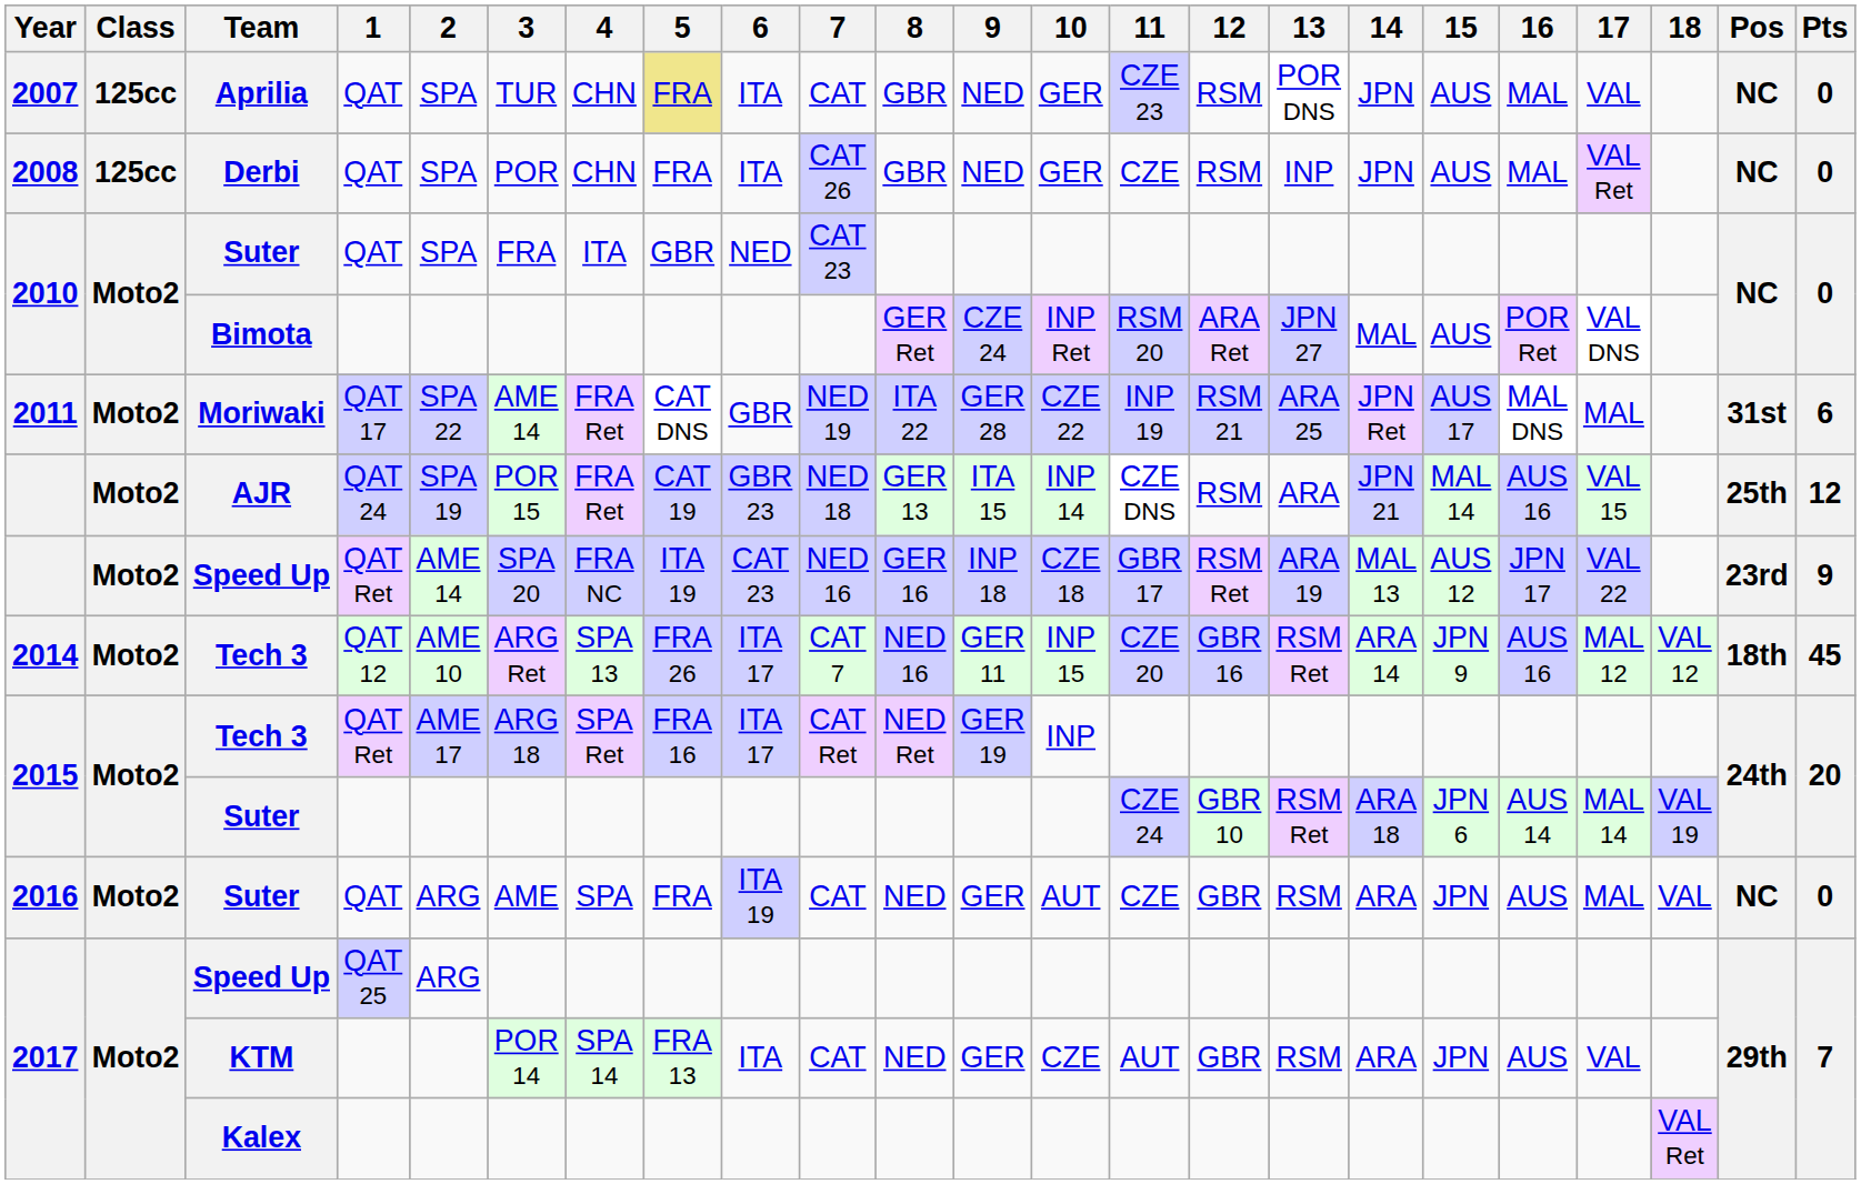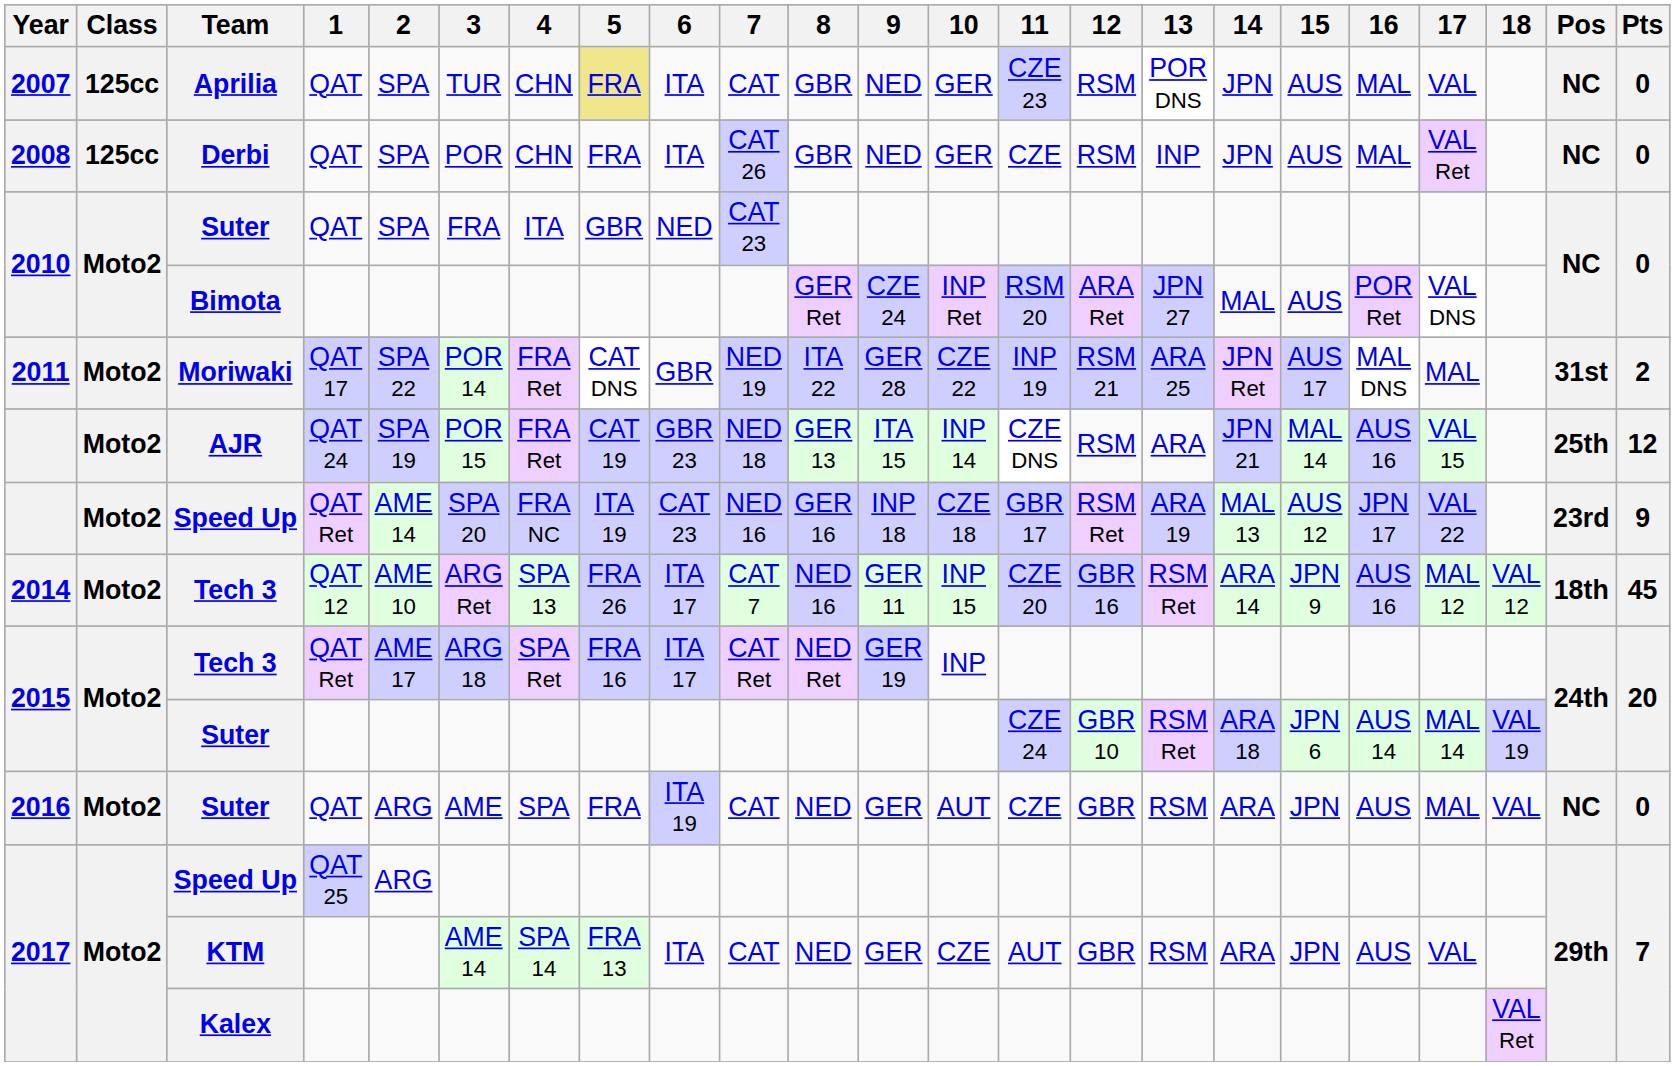 <table class="wikitable" style="text-align:center;">
 <tr>
 <th>Year</th>
 <th>Class</th>
 <th>Team</th>
 <th>1</th>
 <th>2</th>
 <th>3</th>
 <th>4</th>
 <th>5</th>
 <th>6</th>
 <th>7</th>
 <th>8</th>
 <th>9</th>
 <th>10</th>
 <th>11</th>
 <th>12</th>
 <th>13</th>
 <th>14</th>
 <th>15</th>
 <th>16</th>
 <th>17</th>
 <th>18</th>
 <th>Pos</th>
 <th>Pts</th>
 </tr>
 <tr>
 <th><a href='#'>2007</a></th>
 <th>125cc</th>
 <th><a href='#'>Aprilia</a></th>
 <td><a href='#'>QAT</a></td>
 <td><a href='#'>SPA</a></td>
 <td><a href='#'>TUR</a></td>
 <td><a href='#'>CHN</a></td>
 <td style="background: khaki;"><a href='#'>FRA</a></td>
 <td><a href='#'>ITA</a></td>
 <td><a href='#'>CAT</a></td>
 <td><a href='#'>GBR</a></td>
 <td><a href='#'>NED</a></td>
 <td><a href='#'>GER</a></td>
 <td style="background:#CFCFFF;"><a href='#'>CZE</a><br><small>23</small></td>
 <td><a href='#'>RSM</a></td>
 <td style="background:#FFFFFF;"><a href='#'>POR</a><br><small>DNS</small></td>
 <td><a href='#'>JPN</a></td>
 <td><a href='#'>AUS</a></td>
 <td><a href='#'>MAL</a></td>
 <td><a href='#'>VAL</a></td>
 <td></td>
 <th>NC</th>
 <th>0</th>
 </tr>
 <tr>
 <th><a href='#'>2008</a></th>
 <th>125cc</th>
 <th><a href='#'>Derbi</a></th>
 <td><a href='#'>QAT</a></td>
 <td><a href='#'>SPA</a></td>
 <td><a href='#'>POR</a></td>
 <td><a href='#'>CHN</a></td>
 <td><a href='#'>FRA</a></td>
 <td><a href='#'>ITA</a></td>
 <td style="background:#CFCFFF;"><a href='#'>CAT</a><br><small>26</small></td>
 <td><a href='#'>GBR</a></td>
 <td><a href='#'>NED</a></td>
 <td><a href='#'>GER</a></td>
 <td><a href='#'>CZE</a></td>
 <td><a href='#'>RSM</a></td>
 <td><a href='#'>INP</a></td>
 <td><a href='#'>JPN</a></td>
 <td><a href='#'>AUS</a></td>
 <td><a href='#'>MAL</a></td>
 <td style="background:#EFCFFF;"><a href='#'>VAL</a><br><small>Ret</small></td>
 <td></td>
 <th>NC</th>
 <th>0</th>
 </tr>
 <tr>
 <th rowspan=2><a href='#'>2010</a></th>
 <th rowspan=2>Moto2</th>
 <th><a href='#'>Suter</a></th>
 <td><a href='#'>QAT</a></td>
 <td><a href='#'>SPA</a></td>
 <td><a href='#'>FRA</a></td>
 <td><a href='#'>ITA</a></td>
 <td><a href='#'>GBR</a></td>
 <td><a href='#'>NED</a></td>
 <td style="background:#CFCFFF;"><a href='#'>CAT</a><br><small>23</small></td>
 <td></td>
 <td></td>
 <td></td>
 <td></td>
 <td></td>
 <td></td>
 <td></td>
 <td></td>
 <td></td>
 <td></td>
 <td></td>
 <th rowspan=2>NC</th>
 <th rowspan=2>0</th>
 </tr>
 <tr>
 <th><a href='#'>Bimota</a></th>
 <td></td>
 <td></td>
 <td></td>
 <td></td>
 <td></td>
 <td></td>
 <td></td>
 <td style="background:#EFCFFF;"><a href='#'>GER</a><br><small>Ret</small></td>
 <td style="background:#CFCFFF;"><a href='#'>CZE</a><br><small>24</small></td>
 <td style="background:#EFCFFF;"><a href='#'>INP</a><br><small>Ret</small></td>
 <td style="background:#CFCFFF;"><a href='#'>RSM</a><br><small>20</small></td>
 <td style="background:#EFCFFF;"><a href='#'>ARA</a><br><small>Ret</small></td>
 <td style="background:#CFCFFF;"><a href='#'>JPN</a><br><small>27</small></td>
 <td><a href='#'>MAL</a></td>
 <td><a href='#'>AUS</a></td>
 <td style="background:#EFCFFF;"><a href='#'>POR</a><br><small>Ret</small></td>
 <td style="background:#FFFFFF;"><a href='#'>VAL</a><br><small>DNS</small></td>
 <td></td>
 </tr>
 <tr>
 <th><a href='#'>2011</a></th>
 <th>Moto2</th>
 <th><a href='#'>Moriwaki</a></th>
 <td style="background:#CFCFFF;"><a href='#'>QAT</a><br><small>17</small></td>
 <td style="background:#CFCFFF;"><a href='#'>SPA</a><br><small>22</small></td>
-<td style="background:#dfffdf;"><a href='#'>AME</a><br><small>14</small></td>
+<td style="background:#DFFFDF;"><a href='#'>POR</a><br><small>14</small></td>
 <td style="background:#EFCFFF;"><a href='#'>FRA</a><br><small>Ret</small></td>
 <td style="background:#FFFFFF;"><a href='#'>CAT</a><br><small>DNS</small></td>
 <td><a href='#'>GBR</a></td>
 <td style="background:#CFCFFF;"><a href='#'>NED</a><br><small>19</small></td>
 <td style="background:#CFCFFF;"><a href='#'>ITA</a><br><small>22</small></td>
 <td style="background:#CFCFFF;"><a href='#'>GER</a><br><small>28</small></td>
 <td style="background:#CFCFFF;"><a href='#'>CZE</a><br><small>22</small></td>
 <td style="background:#CFCFFF;"><a href='#'>INP</a><br><small>19</small></td>
 <td style="background:#CFCFFF;"><a href='#'>RSM</a><br><small>21</small></td>
 <td style="background:#CFCFFF;"><a href='#'>ARA</a><br><small>25</small></td>
 <td style="background:#EFCFFF;"><a href='#'>JPN</a><br><small>Ret</small></td>
 <td style="background:#CFCFFF;"><a href='#'>AUS</a><br><small>17</small></td>
 <td style="background:#FFFFFF;"><a href='#'>MAL</a><br><small>DNS</small></td>
 <td><a href='#'>MAL</a></td>
 <td></td>
 <th>31st</th>
-<th>6</th>
+<th>2</th>
 </tr>
 <tr>
 <th></th>
 <th>Moto2</th>
 <th><a href='#'>AJR</a></th>
 <td style="background:#CFCFFF;"><a href='#'>QAT</a><br><small>24</small></td>
 <td style="background:#CFCFFF;"><a href='#'>SPA</a><br><small>19</small></td>
 <td style="background:#DFFFDF;"><a href='#'>POR</a><br><small>15</small></td>
 <td style="background:#EFCFFF;"><a href='#'>FRA</a><br><small>Ret</small></td>
 <td style="background:#CFCFFF;"><a href='#'>CAT</a><br><small>19</small></td>
 <td style="background:#CFCFFF;"><a href='#'>GBR</a><br><small>23</small></td>
 <td style="background:#CFCFFF;"><a href='#'>NED</a><br><small>18</small></td>
 <td style="background:#DFFFDF;"><a href='#'>GER</a><br><small>13</small></td>
 <td style="background:#DFFFDF;"><a href='#'>ITA</a><br><small>15</small></td>
 <td style="background:#DFFFDF;"><a href='#'>INP</a><br><small>14</small></td>
 <td style="background:#FFFFFF;"><a href='#'>CZE</a><br><small>DNS</small></td>
 <td><a href='#'>RSM</a></td>
 <td><a href='#'>ARA</a></td>
 <td style="background:#CFCFFF;"><a href='#'>JPN</a><br><small>21</small></td>
 <td style="background:#DFFFDF;"><a href='#'>MAL</a><br><small>14</small></td>
 <td style="background:#CFCFFF;"><a href='#'>AUS</a><br><small>16</small></td>
 <td style="background:#DFFFDF;"><a href='#'>VAL</a><br><small>15</small></td>
 <td></td>
 <th>25th</th>
 <th>12</th>
 </tr>
 <tr>
 <th></th>
 <th>Moto2</th>
 <th><a href='#'>Speed Up</a></th>
 <td style="background:#EFCFFF;"><a href='#'>QAT</a><br><small>Ret</small></td>
 <td style="background:#DFFFDF;"><a href='#'>AME</a><br><small>14</small></td>
 <td style="background:#CFCFFF;"><a href='#'>SPA</a><br><small>20</small></td>
 <td style="background:#CFCFFF;"><a href='#'>FRA</a><br><small>NC</small></td>
 <td style="background:#CFCFFF;"><a href='#'>ITA</a><br><small>19</small></td>
 <td style="background:#CFCFFF;"><a href='#'>CAT</a><br><small>23</small></td>
 <td style="background:#CFCFFF;"><a href='#'>NED</a><br><small>16</small></td>
 <td style="background:#CFCFFF;"><a href='#'>GER</a><br><small>16</small></td>
 <td style="background:#CFCFFF;"><a href='#'>INP</a><br><small>18</small></td>
 <td style="background:#CFCFFF;"><a href='#'>CZE</a><br><small>18</small></td>
 <td style="background:#CFCFFF;"><a href='#'>GBR</a><br><small>17</small></td>
 <td style="background:#EFCFFF;"><a href='#'>RSM</a><br><small>Ret</small></td>
 <td style="background:#CFCFFF;"><a href='#'>ARA</a><br><small>19</small></td>
 <td style="background:#DFFFDF;"><a href='#'>MAL</a><br><small>13</small></td>
 <td style="background:#DFFFDF;"><a href='#'>AUS</a><br><small>12</small></td>
 <td style="background:#CFCFFF;"><a href='#'>JPN</a><br><small>17</small></td>
 <td style="background:#cfcfff;"><a href='#'>VAL</a><br><small>22</small></td>
 <td></td>
 <th>23rd</th>
 <th>9</th>
 </tr>
 <tr>
 <th><a href='#'>2014</a></th>
 <th>Moto2</th>
 <th><a href='#'>Tech 3</a></th>
 <td style="background:#DFFFDF;"><a href='#'>QAT</a><br><small>12</small></td>
 <td style="background:#DFFFDF;"><a href='#'>AME</a><br><small>10</small></td>
 <td style="background:#EFCFFF;"><a href='#'>ARG</a><br><small>Ret</small></td>
 <td style="background:#DFFFDF;"><a href='#'>SPA</a><br><small>13</small></td>
 <td style="background:#cfcfff;"><a href='#'>FRA</a><br><small>26</small></td>
 <td style="background:#cfcfff;"><a href='#'>ITA</a><br><small>17</small></td>
 <td style="background:#DFFFDF;"><a href='#'>CAT</a><br><small>7</small></td>
 <td style="background:#cfcfff;"><a href='#'>NED</a><br><small>16</small></td>
 <td style="background:#DFFFDF;"><a href='#'>GER</a><br><small>11</small></td>
 <td style="background:#DFFFDF;"><a href='#'>INP</a><br><small>15</small></td>
 <td style="background:#CFCFFF;"><a href='#'>CZE</a><br><small>20</small></td>
 <td style="background:#CFCFFF;"><a href='#'>GBR</a><br><small>16</small></td>
 <td style="background:#efcfff;"><a href='#'>RSM</a><br><small>Ret</small></td>
 <td style="background:#DFFFDF;"><a href='#'>ARA</a><br><small>14</small></td>
 <td style="background:#dfffdf;"><a href='#'>JPN</a><br><small>9</small></td>
 <td style="background:#cfcfff;"><a href='#'>AUS</a><br><small>16</small></td>
 <td style="background:#dfffdf;"><a href='#'>MAL</a><br><small>12</small></td>
 <td style="background:#dfffdf;"><a href='#'>VAL</a><br><small>12</small></td>
 <th>18th</th>
 <th>45</th>
 </tr>
 <tr>
 <th rowspan=2><a href='#'>2015</a></th>
 <th rowspan=2>Moto2</th>
 <th><a href='#'>Tech 3</a></th>
 <td style="background:#efcfff;"><a href='#'>QAT</a><br><small>Ret</small></td>
 <td style="background:#cfcfff;"><a href='#'>AME</a><br><small>17</small></td>
 <td style="background:#cfcfff;"><a href='#'>ARG</a><br><small>18</small></td>
 <td style="background:#efcfff;"><a href='#'>SPA</a><br><small>Ret</small></td>
 <td style="background:#cfcfff;"><a href='#'>FRA</a><br><small>16</small></td>
 <td style="background:#cfcfff;"><a href='#'>ITA</a><br><small>17</small></td>
 <td style="background:#efcfff;"><a href='#'>CAT</a><br><small>Ret</small></td>
 <td style="background:#efcfff;"><a href='#'>NED</a><br><small>Ret</small></td>
 <td style="background:#cfcfff;"><a href='#'>GER</a><br><small>19</small></td>
 <td><a href='#'>INP</a></td>
 <td></td>
 <td></td>
 <td></td>
 <td></td>
 <td></td>
 <td></td>
 <td></td>
 <td></td>
 <th rowspan=2>24th</th>
 <th rowspan=2>20</th>
 </tr>
 <tr>
 <th><a href='#'>Suter</a></th>
 <td></td>
 <td></td>
 <td></td>
 <td></td>
 <td></td>
 <td></td>
 <td></td>
 <td></td>
 <td></td>
 <td></td>
 <td style="background:#cfcfff;"><a href='#'>CZE</a><br><small>24</small></td>
 <td style="background:#dfffdf;"><a href='#'>GBR</a><br><small>10</small></td>
 <td style="background:#efcfff;"><a href='#'>RSM</a><br><small>Ret</small></td>
 <td style="background:#cfcfff;"><a href='#'>ARA</a><br><small>18</small></td>
 <td style="background:#dfffdf;"><a href='#'>JPN</a><br><small>6</small></td>
 <td style="background:#dfffdf;"><a href='#'>AUS</a><br><small>14</small></td>
 <td style="background:#dfffdf;"><a href='#'>MAL</a><br><small>14</small></td>
 <td style="background:#cfcfff;"><a href='#'>VAL</a><br><small>19</small></td>
 </tr>
 <tr>
 <th><a href='#'>2016</a></th>
 <th>Moto2</th>
 <th><a href='#'>Suter</a></th>
 <td><a href='#'>QAT</a></td>
 <td><a href='#'>ARG</a></td>
 <td><a href='#'>AME</a></td>
 <td><a href='#'>SPA</a></td>
 <td><a href='#'>FRA</a></td>
 <td style="background:#cfcfff;"><a href='#'>ITA</a><br><small>19</small></td>
 <td><a href='#'>CAT</a></td>
 <td><a href='#'>NED</a></td>
 <td><a href='#'>GER</a></td>
 <td><a href='#'>AUT</a></td>
 <td><a href='#'>CZE</a></td>
 <td><a href='#'>GBR</a></td>
 <td><a href='#'>RSM</a></td>
 <td><a href='#'>ARA</a></td>
 <td><a href='#'>JPN</a></td>
 <td><a href='#'>AUS</a></td>
 <td><a href='#'>MAL</a></td>
 <td><a href='#'>VAL</a></td>
 <th>NC</th>
 <th>0</th>
 </tr>
 <tr>
 <th rowspan=3><a href='#'>2017</a></th>
 <th rowspan=3>Moto2</th>
 <th><a href='#'>Speed Up</a></th>
 <td style="background:#CFCFFF;"><a href='#'>QAT</a><br><small>25</small></td>
 <td><a href='#'>ARG</a></td>
 <td></td>
 <td></td>
 <td></td>
 <td></td>
 <td></td>
 <td></td>
 <td></td>
 <td></td>
 <td></td>
 <td></td>
 <td></td>
 <td></td>
 <td></td>
 <td></td>
 <td></td>
 <td></td>
 <th rowspan=3>29th</th>
 <th rowspan=3>7</th>
 </tr>
 <tr>
 <th><a href='#'>KTM</a></th>
 <td></td>
 <td></td>
-<td style="background:#DFFFDF;"><a href='#'>POR</a><br><small>14</small></td>
+<td style="background:#dfffdf;"><a href='#'>AME</a><br><small>14</small></td>
 <td style="background:#dfffdf;"><a href='#'>SPA</a><br><small>14</small></td>
 <td style="background:#dfffdf;"><a href='#'>FRA</a><br><small>13</small></td>
 <td><a href='#'>ITA</a></td>
 <td><a href='#'>CAT</a></td>
 <td><a href='#'>NED</a></td>
 <td><a href='#'>GER</a></td>
 <td><a href='#'>CZE</a></td>
 <td><a href='#'>AUT</a></td>
 <td><a href='#'>GBR</a></td>
 <td><a href='#'>RSM</a></td>
 <td><a href='#'>ARA</a></td>
 <td><a href='#'>JPN</a></td>
 <td><a href='#'>AUS</a></td>
 <td><a href='#'>VAL</a></td>
 <td></td>
 </tr>
 <tr>
 <th><a href='#'>Kalex</a></th>
 <td></td>
 <td></td>
 <td></td>
 <td></td>
 <td></td>
 <td></td>
 <td></td>
 <td></td>
 <td></td>
 <td></td>
 <td></td>
 <td></td>
 <td></td>
 <td></td>
 <td></td>
 <td></td>
 <td></td>
 <td style="background:#efcfff;"><a href='#'>VAL</a><br><small>Ret</small></td>
 </tr>
 </table>
